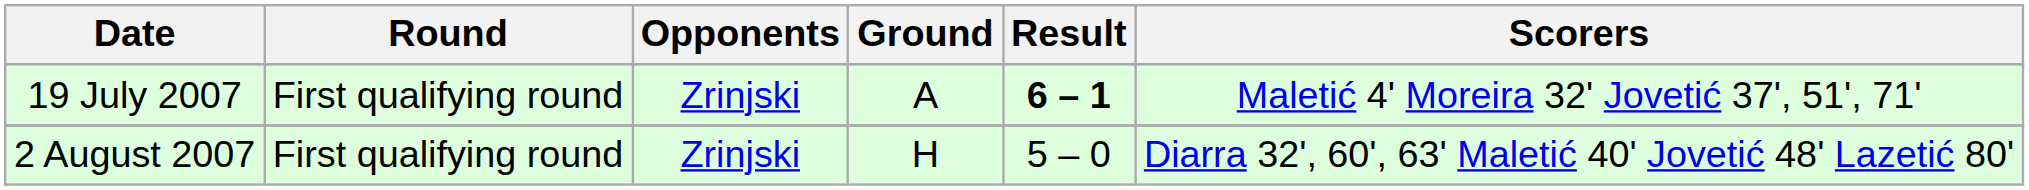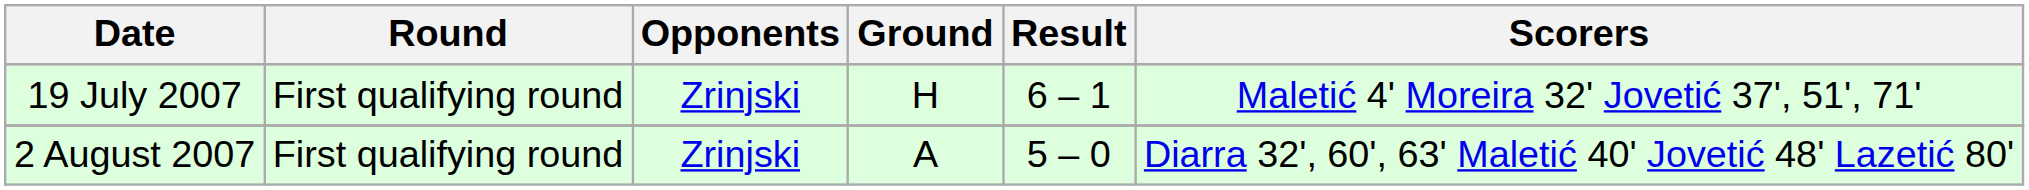 <table class="wikitable" style="text-align:center">
 <tr>
 <th>Date</th>
 <th>Round</th>
 <th>Opponents</th>
 <th>Ground</th>
 <th>Result</th>
 <th>Scorers</th>
 </tr>
 <tr>
 </tr>
 <tr bgcolor="#ddffdd">
 <td>19 July 2007</td>
 <td>First qualifying round</td>
 <td> <a href='#'>Zrinjski</a></td>
-<td>A</td>
-<td><strong>6 – 1</strong></td>
+<td>H</td>
+<td>6 – 1</td>
 <td><a href='#'>Maletić</a> 4' <a href='#'>Moreira</a> 32' <a href='#'>Jovetić</a> 37', 51', 71'</td>
 </tr>
 <tr>
 </tr>
 <tr bgcolor="#ddffdd">
 <td>2 August 2007</td>
 <td>First qualifying round</td>
 <td> <a href='#'>Zrinjski</a></td>
-<td>H</td>
+<td>A</td>
 <td>5 – 0</td>
 <td><a href='#'>Diarra</a> 32', 60', 63' <a href='#'>Maletić</a> 40' <a href='#'>Jovetić</a> 48' <a href='#'>Lazetić</a> 80'</td>
 </tr>
 </table>
